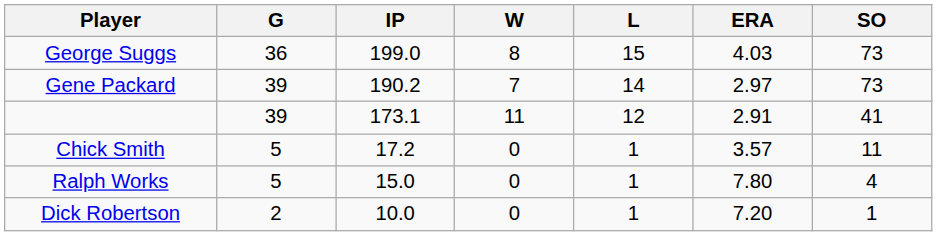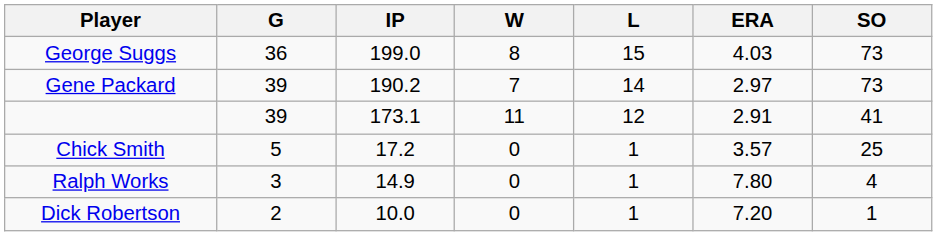 <table class="wikitable sortable">
 <tr>
 <th bgcolor="#DDDDFF" width="16%">Player</th>
 <th bgcolor="#DDDDFF" width="9%">G</th>
 <th bgcolor="#DDDDFF" width="9%">IP</th>
 <th bgcolor="#DDDDFF" width="9%">W</th>
 <th bgcolor="#DDDDFF" width="9%">L</th>
 <th bgcolor="#DDDDFF" width="9%">ERA</th>
 <th bgcolor="#DDDDFF" width="9%">SO</th>
 </tr>
 <tr align="center">
 <td><a href='#'>George Suggs</a></td>
 <td>36</td>
 <td>199.0</td>
 <td>8</td>
 <td>15</td>
 <td>4.03</td>
 <td>73</td>
 </tr>
 <tr align=center>
 <td><a href='#'>Gene Packard</a></td>
 <td>39</td>
 <td>190.2</td>
 <td>7</td>
 <td>14</td>
 <td>2.97</td>
 <td>73</td>
 </tr>
 <tr align=center>
 <td></td>
 <td>39</td>
 <td>173.1</td>
 <td>11</td>
 <td>12</td>
 <td>2.91</td>
 <td>41</td>
 </tr>
 <tr align="center">
 <td><a href='#'>Chick Smith</a></td>
 <td>5</td>
 <td>17.2</td>
 <td>0</td>
 <td>1</td>
 <td>3.57</td>
-<td>11</td>
+<td>25</td>
 </tr>
 <tr align=center>
 <td><a href='#'>Ralph Works</a></td>
-<td>5</td>
-<td>15.0</td>
+<td>3</td>
+<td>14.9</td>
 <td>0</td>
 <td>1</td>
 <td>7.80</td>
 <td>4</td>
 </tr>
 <tr align=center>
 <td><a href='#'>Dick Robertson</a></td>
 <td>2</td>
 <td>10.0</td>
 <td>0</td>
 <td>1</td>
 <td>7.20</td>
 <td>1</td>
 </tr>
 </table>
